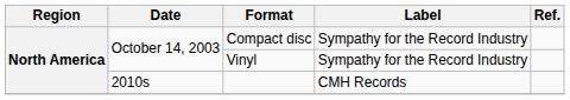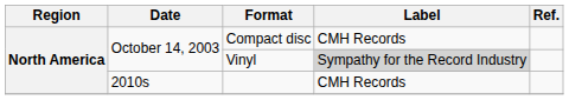 <table class="wikitable plainrowheaders">
 <tr>
 <th scope="col">Region</th>
 <th scope="col">Date</th>
 <th scope="col">Format</th>
 <th scope="col">Label</th>
 <th scope="col">Ref.</th>
 </tr>
 <tr>
 <th scope="row" rowspan="3">North America</th>
 <td rowspan="2">October 14, 2003</td>
 <td>Compact disc</td>
-<td>Sympathy for the Record Industry</td>
+<td>CMH Records</td>
 <td></td>
 </tr>
 <tr>
 <td>Vinyl</td>
-<td>Sympathy for the Record Industry</td>
+<td style="background: lightgrey;">Sympathy for the Record Industry</td>
 <td></td>
 </tr>
 <tr>
 <td>2010s</td>
 <td></td>
 <td>CMH Records</td>
 <td></td>
 </tr>
 <tr>
 </tr>
 </table>
